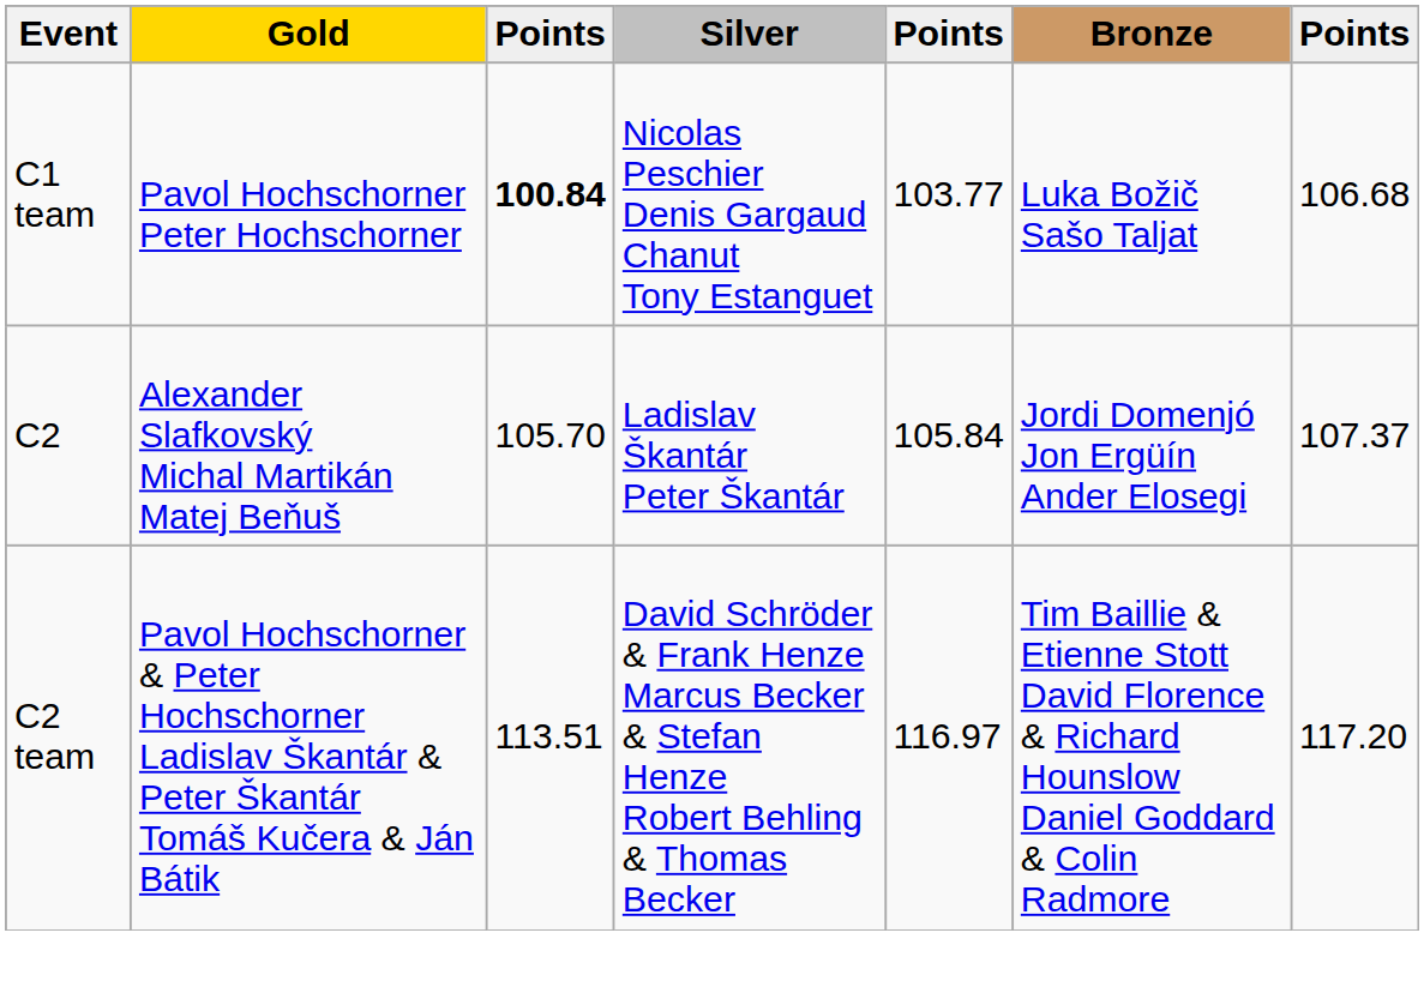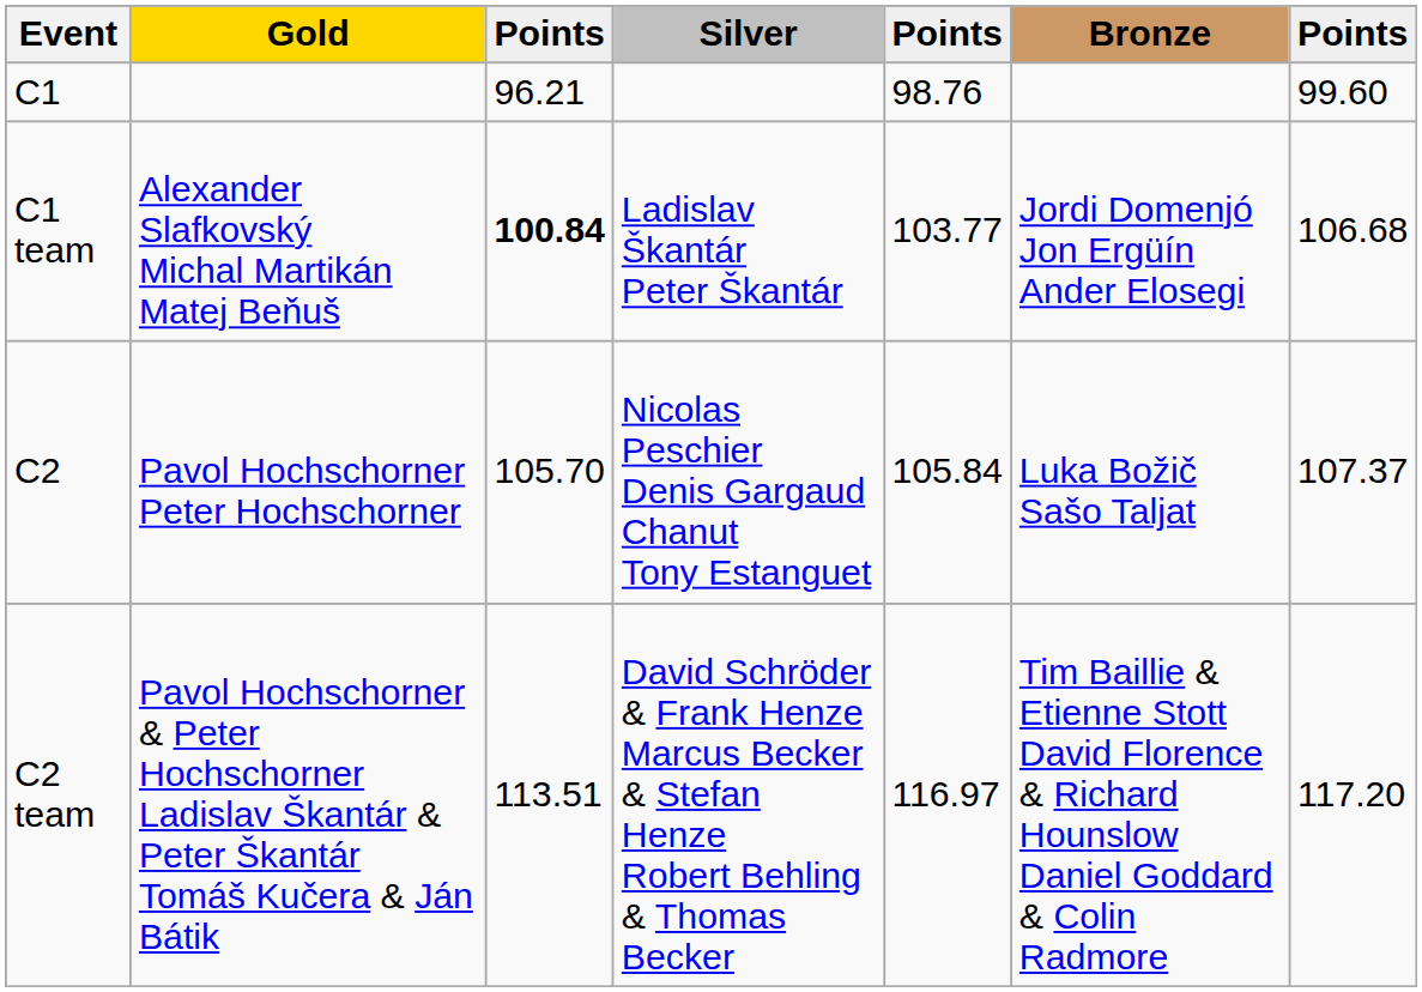 <table class="wikitable" width=100%>
 <tr>
 <th>Event</th>
 <td align=center bgcolor="gold"><strong>Gold</strong></td>
 <td align=center bgcolor="EFEFEF"><strong>Points</strong></td>
 <td align=center bgcolor="silver"><strong>Silver</strong></td>
 <td align=center bgcolor="EFEFEF"><strong>Points</strong></td>
 <td align=center bgcolor="CC9966"><strong>Bronze</strong></td>
 <td align=center bgcolor="EFEFEF"><strong>Points</strong></td>
 </tr>
 <tr>
+<td>C1</td>
+<td></td>
+<td>96.21</td>
+<td></td>
+<td>98.76</td>
+<td></td>
+<td>99.60</td>
+</tr>
+<tr>
 <td>C1 team</td>
-<td><br><a href='#'>Pavol Hochschorner</a><br><a href='#'>Peter Hochschorner</a></td>
+<td><br><a href='#'>Alexander Slafkovský</a><br><a href='#'>Michal Martikán</a><br><a href='#'>Matej Beňuš</a></td>
 <td><strong>100.84</strong></td>
-<td><br><a href='#'>Nicolas Peschier</a><br><a href='#'>Denis Gargaud Chanut</a><br><a href='#'>Tony Estanguet</a></td>
+<td><br><a href='#'>Ladislav Škantár</a><br><a href='#'>Peter Škantár</a></td>
 <td>103.77</td>
-<td><br><a href='#'>Luka Božič</a><br><a href='#'>Sašo Taljat</a></td>
+<td><br><a href='#'>Jordi Domenjó</a><br><a href='#'>Jon Ergüín</a><br><a href='#'>Ander Elosegi</a></td>
 <td>106.68</td>
 </tr>
 <tr>
 <td>C2</td>
-<td><br><a href='#'>Alexander Slafkovský</a><br><a href='#'>Michal Martikán</a><br><a href='#'>Matej Beňuš</a></td>
+<td><br><a href='#'>Pavol Hochschorner</a><br><a href='#'>Peter Hochschorner</a></td>
 <td>105.70</td>
-<td><br><a href='#'>Ladislav Škantár</a><br><a href='#'>Peter Škantár</a></td>
+<td><br><a href='#'>Nicolas Peschier</a><br><a href='#'>Denis Gargaud Chanut</a><br><a href='#'>Tony Estanguet</a></td>
 <td>105.84</td>
-<td><br><a href='#'>Jordi Domenjó</a><br><a href='#'>Jon Ergüín</a><br><a href='#'>Ander Elosegi</a></td>
+<td><br><a href='#'>Luka Božič</a><br><a href='#'>Sašo Taljat</a></td>
 <td>107.37</td>
 </tr>
 <tr>
 <td>C2 team</td>
 <td><br><a href='#'>Pavol Hochschorner</a> & <a href='#'>Peter Hochschorner</a><br><a href='#'>Ladislav Škantár</a> & <a href='#'>Peter Škantár</a><br><a href='#'>Tomáš Kučera</a> & <a href='#'>Ján Bátik</a></td>
 <td>113.51</td>
 <td><br><a href='#'>David Schröder</a> & <a href='#'>Frank Henze</a><br><a href='#'>Marcus Becker</a> & <a href='#'>Stefan Henze</a><br><a href='#'>Robert Behling</a> & <a href='#'>Thomas Becker</a></td>
 <td>116.97</td>
 <td><br><a href='#'>Tim Baillie</a> & <a href='#'>Etienne Stott</a><br><a href='#'>David Florence</a> & <a href='#'>Richard Hounslow</a><br><a href='#'>Daniel Goddard</a> & <a href='#'>Colin Radmore</a></td>
 <td>117.20</td>
 </tr>
 </table>
